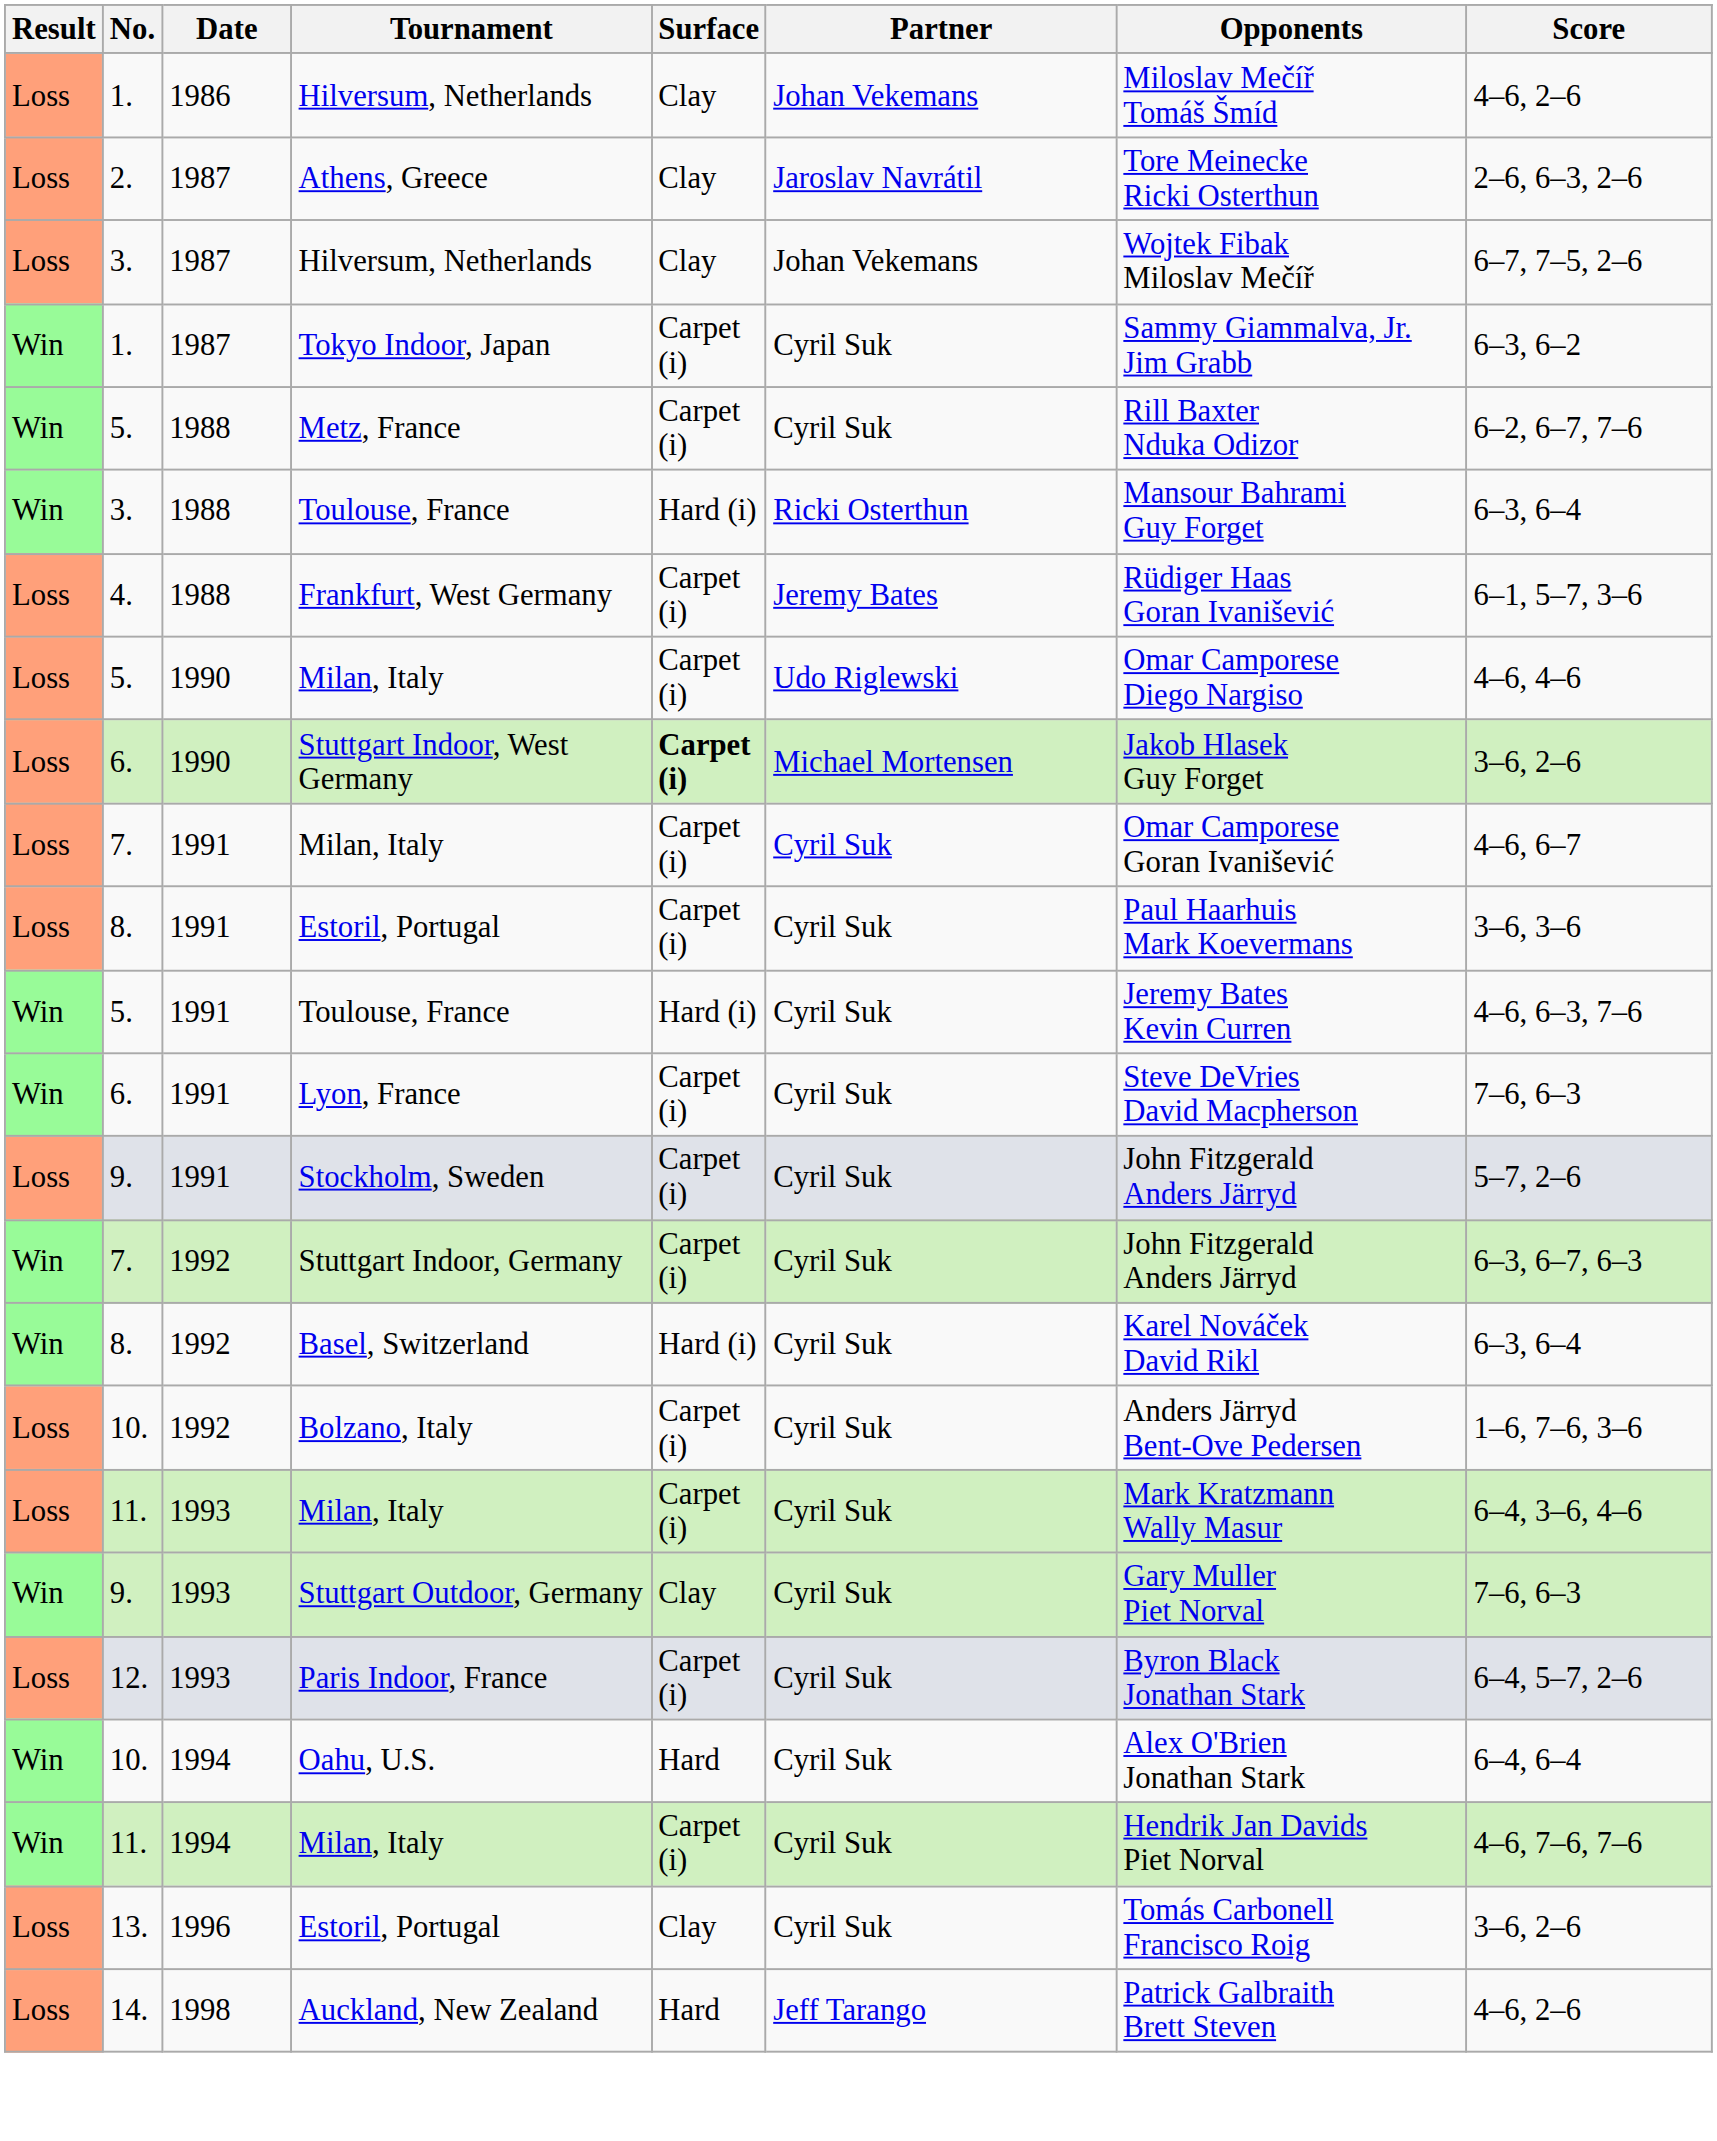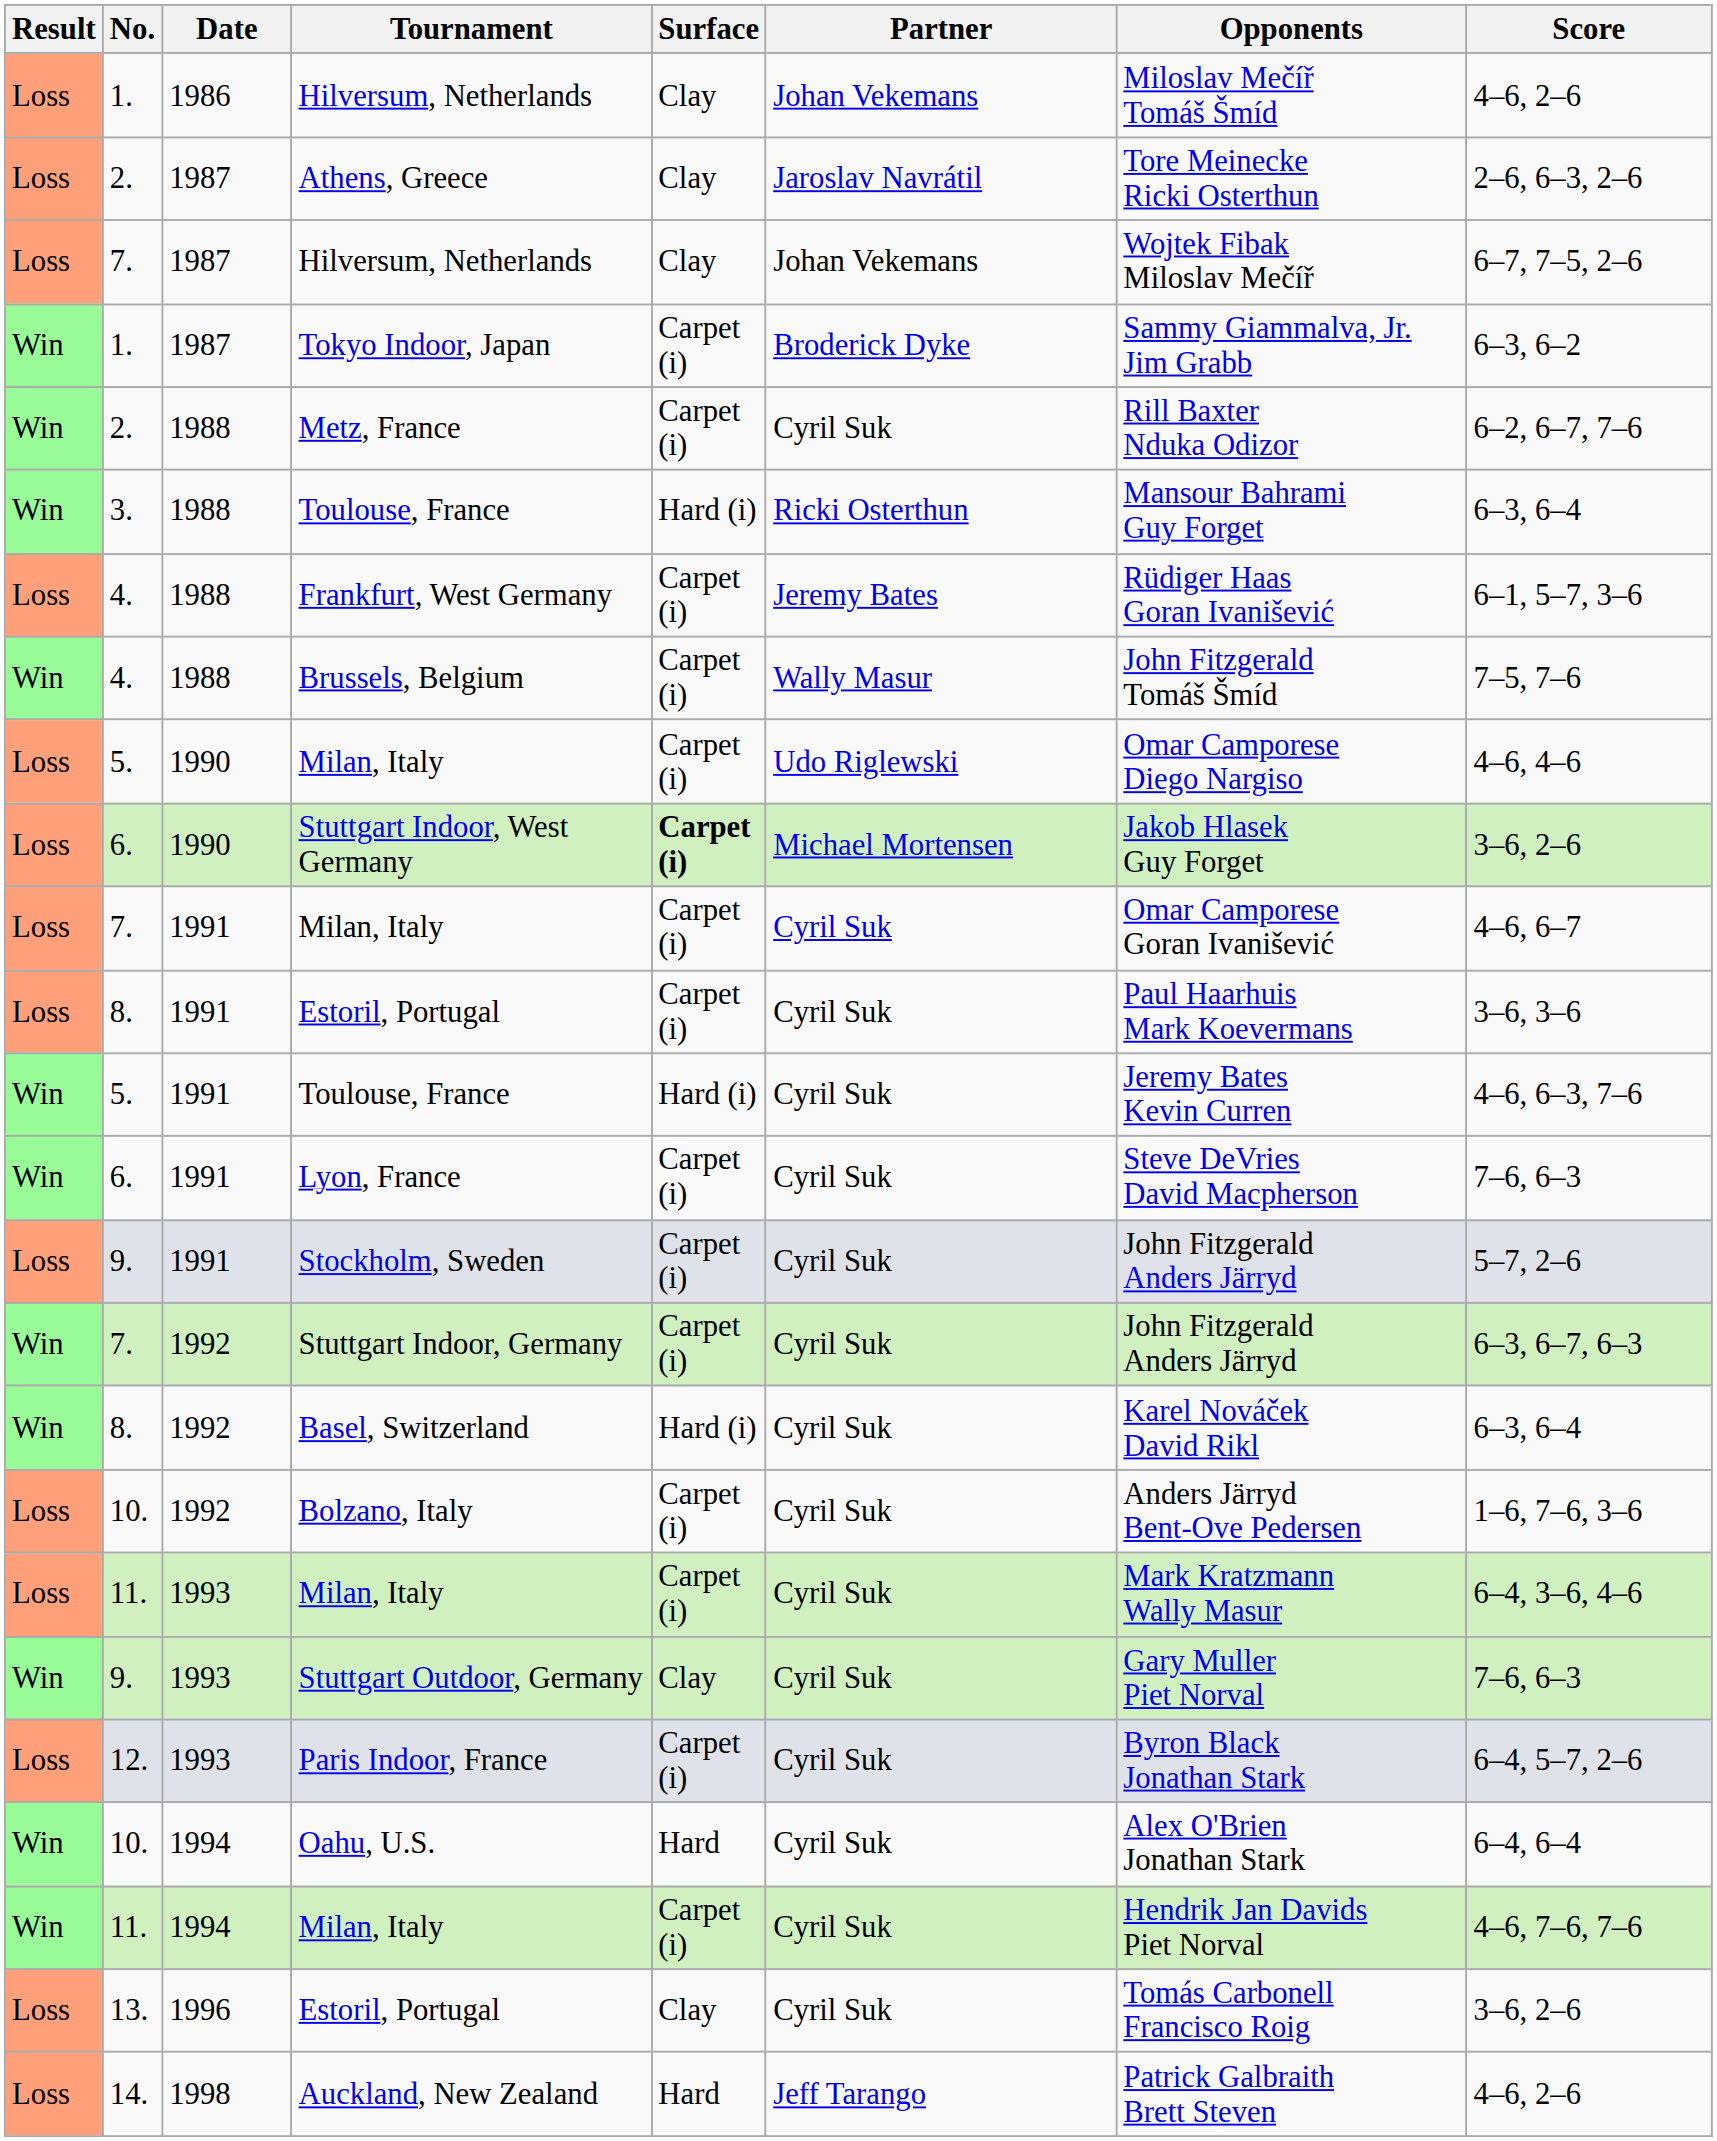 <table class="sortable wikitable">
 <tr>
 <th style="width:40px">Result</th>
 <th style="width:20px">No.</th>
 <th style="width:60px">Date</th>
 <th style="width:180px">Tournament</th>
 <th style="width:50px">Surface</th>
 <th style="width:175px">Partner</th>
 <th style="width:175px">Opponents</th>
 <th style="width:120px" class="unsortable">Score</th>
 </tr>
 <tr>
 <td style="background:#ffa07a;">Loss</td>
 <td>1.</td>
 <td>1986</td>
 <td><a href='#'>Hilversum</a>, Netherlands</td>
 <td>Clay</td>
 <td> <a href='#'>Johan Vekemans</a></td>
 <td> <a href='#'>Miloslav Mečíř</a> <br>  <a href='#'>Tomáš Šmíd</a></td>
 <td>4–6, 2–6</td>
 </tr>
 <tr>
 <td style="background:#ffa07a;">Loss</td>
 <td>2.</td>
 <td>1987</td>
 <td><a href='#'>Athens</a>, Greece</td>
 <td>Clay</td>
 <td> <a href='#'>Jaroslav Navrátil</a></td>
 <td> <a href='#'>Tore Meinecke</a> <br>  <a href='#'>Ricki Osterthun</a></td>
 <td>2–6, 6–3, 2–6</td>
 </tr>
 <tr>
 <td style="background:#ffa07a;">Loss</td>
-<td>3.</td>
+<td>7.</td>
 <td>1987</td>
 <td>Hilversum, Netherlands</td>
 <td>Clay</td>
 <td> Johan Vekemans</td>
 <td> <a href='#'>Wojtek Fibak</a> <br>  Miloslav Mečíř</td>
 <td>6–7, 7–5, 2–6</td>
 </tr>
 <tr>
 <td style="background:#98fb98;">Win</td>
 <td>1.</td>
 <td>1987</td>
 <td><a href='#'>Tokyo Indoor</a>, Japan</td>
 <td>Carpet (i)</td>
-<td> Cyril Suk</td>
+<td> <a href='#'>Broderick Dyke</a></td>
 <td> <a href='#'>Sammy Giammalva, Jr.</a> <br>  <a href='#'>Jim Grabb</a></td>
 <td>6–3, 6–2</td>
 </tr>
 <tr>
 <td style="background:#98fb98;">Win</td>
-<td>5.</td>
+<td>2.</td>
 <td>1988</td>
 <td><a href='#'>Metz</a>, France</td>
 <td>Carpet (i)</td>
 <td> Cyril Suk</td>
 <td> <a href='#'>Rill Baxter</a> <br>  <a href='#'>Nduka Odizor</a></td>
 <td>6–2, 6–7, 7–6</td>
 </tr>
 <tr>
 <td style="background:#98fb98;">Win</td>
 <td>3.</td>
 <td>1988</td>
 <td><a href='#'>Toulouse</a>, France</td>
 <td>Hard (i)</td>
 <td> <a href='#'>Ricki Osterthun</a></td>
 <td> <a href='#'>Mansour Bahrami</a> <br>  <a href='#'>Guy Forget</a></td>
 <td>6–3, 6–4</td>
 </tr>
 <tr>
 <td style="background:#ffa07a;">Loss</td>
 <td>4.</td>
 <td>1988</td>
 <td><a href='#'>Frankfurt</a>, West Germany</td>
 <td>Carpet (i)</td>
 <td> <a href='#'>Jeremy Bates</a></td>
 <td> <a href='#'>Rüdiger Haas</a> <br>  <a href='#'>Goran Ivanišević</a></td>
 <td>6–1, 5–7, 3–6</td>
+</tr>
+<tr>
+<td style="background:#98fb98;">Win</td>
+<td>4.</td>
+<td>1988</td>
+<td><a href='#'>Brussels</a>, Belgium</td>
+<td>Carpet (i)</td>
+<td> <a href='#'>Wally Masur</a></td>
+<td> <a href='#'>John Fitzgerald</a> <br>  Tomáš Šmíd</td>
+<td>7–5, 7–6</td>
 </tr>
 <tr>
 <td style="background:#ffa07a;">Loss</td>
 <td>5.</td>
 <td>1990</td>
 <td><a href='#'>Milan</a>, Italy</td>
 <td>Carpet (i)</td>
 <td> <a href='#'>Udo Riglewski</a></td>
 <td> <a href='#'>Omar Camporese</a> <br>  <a href='#'>Diego Nargiso</a></td>
 <td>4–6, 4–6</td>
 </tr>
 <tr bgcolor="#d0f0c0">
 <td style="background:#ffa07a;">Loss</td>
 <td>6.</td>
 <td>1990</td>
 <td><a href='#'>Stuttgart Indoor</a>, West Germany</td>
 <td><strong>Carpet (i)</strong></td>
 <td> <a href='#'>Michael Mortensen</a></td>
 <td> <a href='#'>Jakob Hlasek</a> <br>  Guy Forget</td>
 <td>3–6, 2–6</td>
 </tr>
 <tr>
 <td style="background:#ffa07a;">Loss</td>
 <td>7.</td>
 <td>1991</td>
 <td>Milan, Italy</td>
 <td>Carpet (i)</td>
 <td> <a href='#'>Cyril Suk</a></td>
 <td> <a href='#'>Omar Camporese</a> <br>  Goran Ivanišević</td>
 <td>4–6, 6–7</td>
 </tr>
 <tr>
 <td style="background:#ffa07a;">Loss</td>
 <td>8.</td>
 <td>1991</td>
 <td><a href='#'>Estoril</a>, Portugal</td>
 <td>Carpet (i)</td>
 <td> Cyril Suk</td>
 <td> <a href='#'>Paul Haarhuis</a> <br>  <a href='#'>Mark Koevermans</a></td>
 <td>3–6, 3–6</td>
 </tr>
 <tr>
 <td style="background:#98fb98;">Win</td>
 <td>5.</td>
 <td>1991</td>
 <td>Toulouse, France</td>
 <td>Hard (i)</td>
 <td> Cyril Suk</td>
 <td> <a href='#'>Jeremy Bates</a> <br>  <a href='#'>Kevin Curren</a></td>
 <td>4–6, 6–3, 7–6</td>
 </tr>
 <tr>
 <td style="background:#98fb98;">Win</td>
 <td>6.</td>
 <td>1991</td>
 <td><a href='#'>Lyon</a>, France</td>
 <td>Carpet (i)</td>
 <td> Cyril Suk</td>
 <td> <a href='#'>Steve DeVries</a> <br>  <a href='#'>David Macpherson</a></td>
 <td>7–6, 6–3</td>
 </tr>
 <tr bgcolor="#dfe2e9">
 <td style="background:#ffa07a;">Loss</td>
 <td>9.</td>
 <td>1991</td>
 <td><a href='#'>Stockholm</a>, Sweden</td>
 <td>Carpet (i)</td>
 <td> Cyril Suk</td>
 <td> John Fitzgerald <br>  <a href='#'>Anders Järryd</a></td>
 <td>5–7, 2–6</td>
 </tr>
 <tr bgcolor="#d0f0c0">
 <td style="background:#98fb98;">Win</td>
 <td>7.</td>
 <td>1992</td>
 <td>Stuttgart Indoor, Germany</td>
 <td>Carpet (i)</td>
 <td> Cyril Suk</td>
 <td> John Fitzgerald <br>  Anders Järryd</td>
 <td>6–3, 6–7, 6–3</td>
 </tr>
 <tr>
 <td style="background:#98fb98;">Win</td>
 <td>8.</td>
 <td>1992</td>
 <td><a href='#'>Basel</a>, Switzerland</td>
 <td>Hard (i)</td>
 <td> Cyril Suk</td>
 <td> <a href='#'>Karel Nováček</a> <br>  <a href='#'>David Rikl</a></td>
 <td>6–3, 6–4</td>
 </tr>
 <tr>
 <td style="background:#ffa07a;">Loss</td>
 <td>10.</td>
 <td>1992</td>
 <td><a href='#'>Bolzano</a>, Italy</td>
 <td>Carpet (i)</td>
 <td> Cyril Suk</td>
 <td> Anders Järryd <br>  <a href='#'>Bent-Ove Pedersen</a></td>
 <td>1–6, 7–6, 3–6</td>
 </tr>
 <tr bgcolor="#d0f0c0">
 <td style="background:#ffa07a;">Loss</td>
 <td>11.</td>
 <td>1993</td>
 <td><a href='#'>Milan</a>, Italy</td>
 <td>Carpet (i)</td>
 <td> Cyril Suk</td>
 <td> <a href='#'>Mark Kratzmann</a> <br>  <a href='#'>Wally Masur</a></td>
 <td>6–4, 3–6, 4–6</td>
 </tr>
 <tr bgcolor="#d0f0c0">
 <td style="background:#98fb98;">Win</td>
 <td>9.</td>
 <td>1993</td>
 <td><a href='#'>Stuttgart Outdoor</a>, Germany</td>
 <td>Clay</td>
 <td> Cyril Suk</td>
 <td> <a href='#'>Gary Muller</a> <br>  <a href='#'>Piet Norval</a></td>
 <td>7–6, 6–3</td>
 </tr>
 <tr bgcolor="#dfe2e9">
 <td style="background:#ffa07a;">Loss</td>
 <td>12.</td>
 <td>1993</td>
 <td><a href='#'>Paris Indoor</a>, France</td>
 <td>Carpet (i)</td>
 <td> Cyril Suk</td>
 <td> <a href='#'>Byron Black</a> <br>  <a href='#'>Jonathan Stark</a></td>
 <td>6–4, 5–7, 2–6</td>
 </tr>
 <tr>
 <td style="background:#98fb98;">Win</td>
 <td>10.</td>
 <td>1994</td>
 <td><a href='#'>Oahu</a>, U.S.</td>
 <td>Hard</td>
 <td> Cyril Suk</td>
 <td> <a href='#'>Alex O'Brien</a> <br>  Jonathan Stark</td>
 <td>6–4, 6–4</td>
 </tr>
 <tr bgcolor="#d0f0c0">
 <td style="background:#98fb98;">Win</td>
 <td>11.</td>
 <td>1994</td>
 <td><a href='#'>Milan</a>, Italy</td>
 <td>Carpet (i)</td>
 <td> Cyril Suk</td>
 <td> <a href='#'>Hendrik Jan Davids</a> <br>  Piet Norval</td>
 <td>4–6, 7–6, 7–6</td>
 </tr>
 <tr>
 <td style="background:#ffa07a;">Loss</td>
 <td>13.</td>
 <td>1996</td>
 <td><a href='#'>Estoril</a>, Portugal</td>
 <td>Clay</td>
 <td> Cyril Suk</td>
 <td> <a href='#'>Tomás Carbonell</a> <br>  <a href='#'>Francisco Roig</a></td>
 <td>3–6, 2–6</td>
 </tr>
 <tr>
 <td style="background:#ffa07a;">Loss</td>
 <td>14.</td>
 <td>1998</td>
 <td><a href='#'>Auckland</a>, New Zealand</td>
 <td>Hard</td>
 <td> <a href='#'>Jeff Tarango</a></td>
 <td> <a href='#'>Patrick Galbraith</a> <br>  <a href='#'>Brett Steven</a></td>
 <td>4–6, 2–6</td>
 </tr>
 </table>
